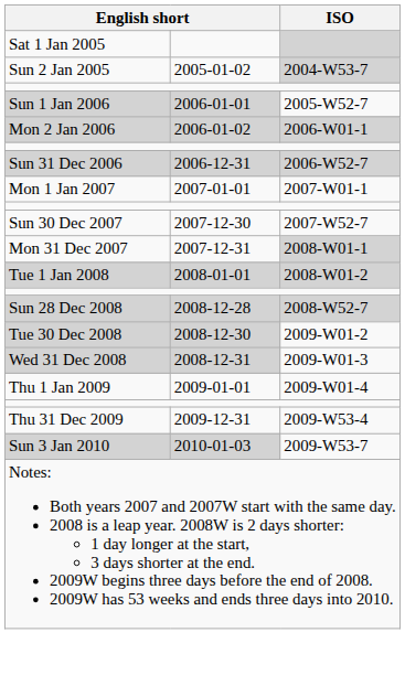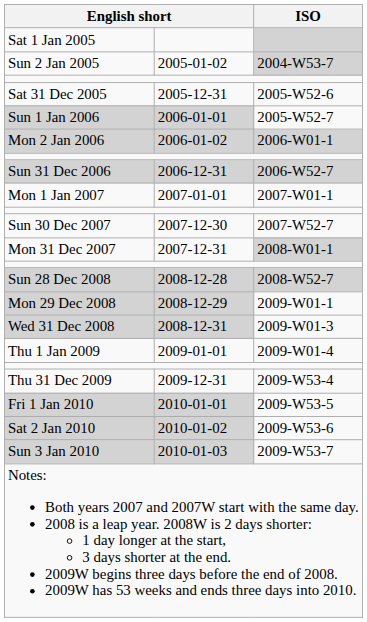 <table class="wikitable floatright" style="max-width: 50%;">
 <tr>
 <th colspan=2>English short</th>
 <th>ISO</th>
 </tr>
 <tr>
 <td>Sat 1 Jan 2005</td>
 <td></td>
 <td bgcolor=lightgrey></td>
 </tr>
 <tr>
 <td>Sun 2 Jan 2005</td>
 <td>2005-01-02</td>
 <td bgcolor=lightgrey>2004-W53-7</td>
 </tr>
 <tr>
 <td colspan=3></td>
+</tr>
+<tr>
+<td>Sat 31 Dec 2005</td>
+<td>2005-12-31</td>
+<td>2005-W52-6</td>
 </tr>
 <tr>
 <td bgcolor=lightgrey>Sun 1 Jan 2006</td>
 <td bgcolor=lightgrey>2006-01-01</td>
 <td>2005-W52-7</td>
 </tr>
 <tr>
 <td bgcolor=lightgrey>Mon 2 Jan 2006</td>
 <td bgcolor=lightgrey>2006-01-02</td>
 <td bgcolor=lightgrey>2006-W01-1</td>
 </tr>
 <tr>
 <td colspan=3></td>
 </tr>
 <tr>
 <td bgcolor=lightgrey>Sun 31 Dec 2006</td>
 <td bgcolor=lightgrey>2006-12-31</td>
 <td bgcolor=lightgrey>2006-W52-7</td>
 </tr>
 <tr>
 <td>Mon 1 Jan 2007</td>
 <td>2007-01-01</td>
 <td>2007-W01-1</td>
 </tr>
 <tr>
 <td colspan=3></td>
 </tr>
 <tr>
 <td>Sun 30 Dec 2007</td>
 <td>2007-12-30</td>
 <td>2007-W52-7</td>
 </tr>
 <tr>
 <td>Mon 31 Dec 2007</td>
 <td>2007-12-31</td>
 <td bgcolor=lightgrey>2008-W01-1</td>
 </tr>
 <tr>
-<td bgcolor=lightgrey>Tue 1 Jan 2008</td>
-<td bgcolor=lightgrey>2008-01-01</td>
-<td bgcolor=lightgrey>2008-W01-2</td>
-</tr>
-<tr>
 <td colspan=3></td>
 </tr>
 <tr>
 <td bgcolor=lightgrey>Sun 28 Dec 2008</td>
 <td bgcolor=lightgrey>2008-12-28</td>
 <td bgcolor=lightgrey>2008-W52-7</td>
 </tr>
 <tr>
-<td bgcolor=lightgrey>Tue 30 Dec 2008</td>
-<td bgcolor=lightgrey>2008-12-30</td>
-<td>2009-W01-2</td>
+<td bgcolor=lightgrey>Mon 29 Dec 2008</td>
+<td bgcolor=lightgrey>2008-12-29</td>
+<td>2009-W01-1</td>
 </tr>
 <tr>
 <td bgcolor=lightgrey>Wed 31 Dec 2008</td>
 <td bgcolor=lightgrey>2008-12-31</td>
 <td>2009-W01-3</td>
 </tr>
 <tr>
 <td>Thu 1 Jan 2009</td>
 <td>2009-01-01</td>
 <td>2009-W01-4</td>
 </tr>
 <tr>
 <td colspan=3></td>
 </tr>
 <tr>
 <td>Thu 31 Dec 2009</td>
 <td>2009-12-31</td>
 <td>2009-W53-4</td>
 </tr>
 <tr>
+<td bgcolor=lightgrey>Fri 1 Jan 2010</td>
+<td bgcolor=lightgrey>2010-01-01</td>
+<td>2009-W53-5</td>
+</tr>
+<tr>
+<td bgcolor=lightgrey>Sat 2 Jan 2010</td>
+<td bgcolor=lightgrey>2010-01-02</td>
+<td>2009-W53-6</td>
+</tr>
+<tr>
 <td bgcolor=lightgrey>Sun 3 Jan 2010</td>
 <td bgcolor=lightgrey>2010-01-03</td>
 <td>2009-W53-7</td>
 </tr>
 <tr>
 <td colspan=3>Notes:<br><ul><li>Both years 2007 and 2007W start with the same day.</li><li>2008 is a leap year. 2008W is 2 days shorter:<ul><li>1 day longer at the start,</li><li>3 days shorter at the end.</li></ul></li><li>2009W begins three days before the end of 2008.</li><li>2009W has 53 weeks and ends three days into 2010.</li></ul></td>
 </tr>
 </table>
